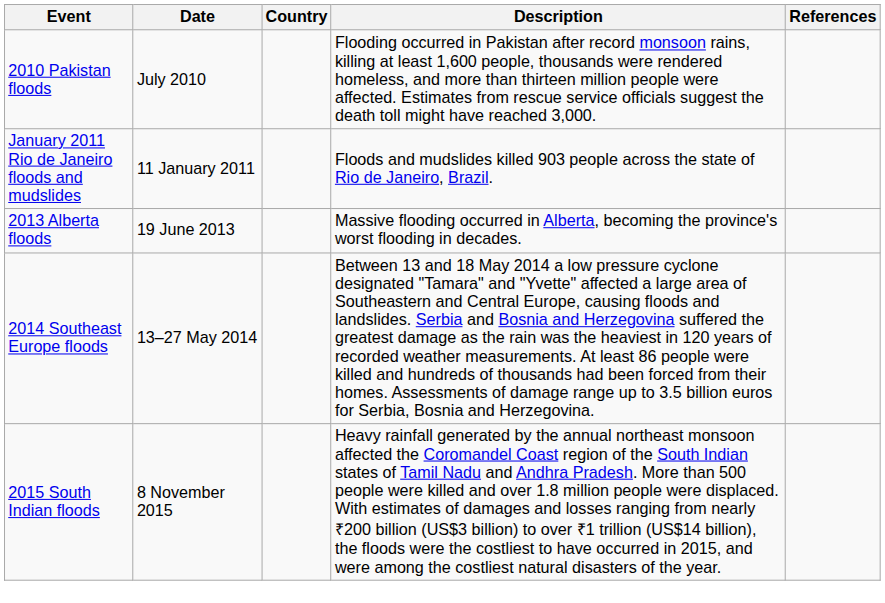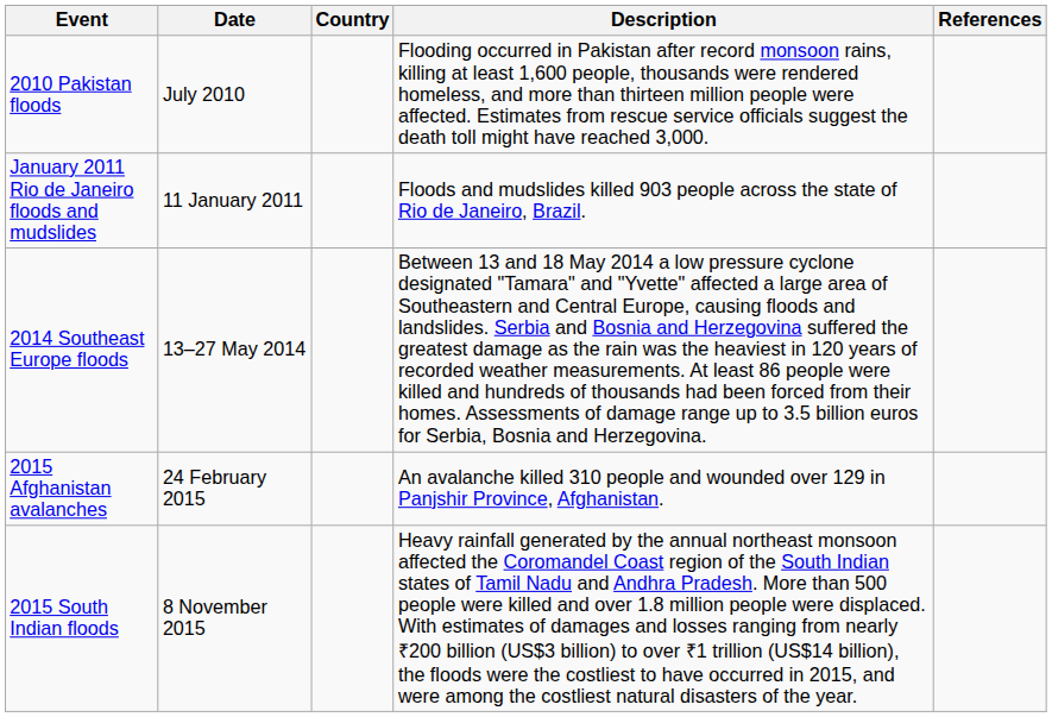 <table class="wikitable sortable mw-collapsible">
 <tr>
 <th style="width:120px;">Event</th>
 <th style="width:120px;">Date</th>
 <th>Country</th>
 <th>Description</th>
 <th>References</th>
 </tr>
 <tr>
 <td><a href='#'>2010 Pakistan floods</a></td>
 <td>July 2010</td>
 <td></td>
 <td>Flooding occurred in Pakistan after record <a href='#'>monsoon</a> rains, killing at least 1,600 people, thousands were rendered homeless, and more than thirteen million people were affected. Estimates from rescue service officials suggest the death toll might have reached 3,000.</td>
 <td></td>
 </tr>
 <tr>
 <td><a href='#'>January 2011 Rio de Janeiro floods and mudslides</a></td>
 <td>11 January 2011</td>
 <td></td>
 <td>Floods and mudslides killed 903 people across the state of <a href='#'>Rio de Janeiro</a>, <a href='#'>Brazil</a>.</td>
 <td></td>
 </tr>
 <tr>
-<td><a href='#'>2013 Alberta floods</a></td>
-<td>19 June 2013</td>
-<td></td>
-<td>Massive flooding occurred in <a href='#'>Alberta</a>, becoming the province's worst flooding in decades.</td>
-<td></td>
-</tr>
-<tr>
 <td><a href='#'>2014 Southeast Europe floods</a></td>
 <td>13–27 May 2014</td>
 <td><br><br><br></td>
 <td>Between 13 and 18 May 2014 a low pressure cyclone designated "Tamara" and "Yvette" affected a large area of Southeastern and Central Europe, causing floods and landslides. <a href='#'>Serbia</a> and <a href='#'>Bosnia and Herzegovina</a> suffered the greatest damage as the rain was the heaviest in 120 years of recorded weather measurements. At least 86 people were killed and hundreds of thousands had been forced from their homes. Assessments of damage range up to 3.5 billion euros for Serbia, Bosnia and Herzegovina.</td>
+<td></td>
+</tr>
+<tr>
+<td><a href='#'>2015 Afghanistan avalanches</a></td>
+<td>24 February 2015</td>
+<td></td>
+<td>An avalanche killed 310 people and wounded over 129 in <a href='#'>Panjshir Province</a>, <a href='#'>Afghanistan</a>.</td>
 <td></td>
 </tr>
 <tr>
 <td><a href='#'>2015 South Indian floods</a></td>
 <td>8 November 2015</td>
 <td></td>
 <td>Heavy rainfall generated by the annual northeast monsoon affected the <a href='#'>Coromandel Coast</a> region of the <a href='#'>South Indian</a> states of <a href='#'>Tamil Nadu</a> and <a href='#'>Andhra Pradesh</a>. More than 500 people were killed and over 1.8 million people were displaced. With estimates of damages and losses ranging from nearly ₹200 billion (US$3 billion) to over ₹1 trillion (US$14 billion), the floods were the costliest to have occurred in 2015, and were among the costliest natural disasters of the year.</td>
 <td></td>
 </tr>
 </table>
